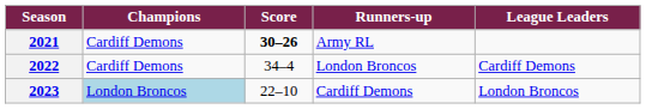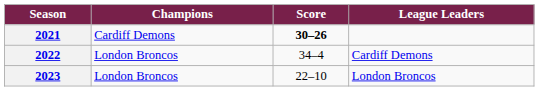 <table class="wikitable" style="border-collapse:collapse; font-size:92%; width:100%;">
 <tr>
 <th scope="col" style="background:#78204A; color:white;" "width:21%;">Season</th>
 <th scope="col" style="background:#78204A; color:white;" "width:21%;">Champions</th>
 <th scope="col" style="background:#78204A; color:white;" "width:6%;">Score</th>
-<th scope="col" style="background:#78204A; color:white;" "width:21%;">Runners-up</th>
 <th scope="col" style="background:#78204A; color:white;" "width:21%;">League Leaders</th>
 </tr>
 <tr>
 <th scope="row"><a href='#'>2021</a></th>
 <td> <a href='#'>Cardiff Demons</a></td>
 <td style="text-align: center;"><strong>30–26</strong></td>
-<td> <a href='#'>Army RL</a></td>
 <td></td>
 </tr>
 <tr>
 <th scope="row"><a href='#'>2022</a></th>
-<td> <a href='#'>Cardiff Demons</a></td>
+<td> <a href='#'>London Broncos</a></td>
 <td style="text-align: center;">34–4</td>
-<td> <a href='#'>London Broncos</a></td>
 <td> <a href='#'>Cardiff Demons</a></td>
 </tr>
 <tr>
 <th scope="row"><a href='#'>2023</a></th>
-<td style="background: lightblue;"> <a href='#'>London Broncos</a></td>
+<td> <a href='#'>London Broncos</a></td>
 <td style="text-align: center;">22–10</td>
-<td> <a href='#'>Cardiff Demons</a></td>
 <td> <a href='#'>London Broncos</a></td>
 </tr>
 </table>
